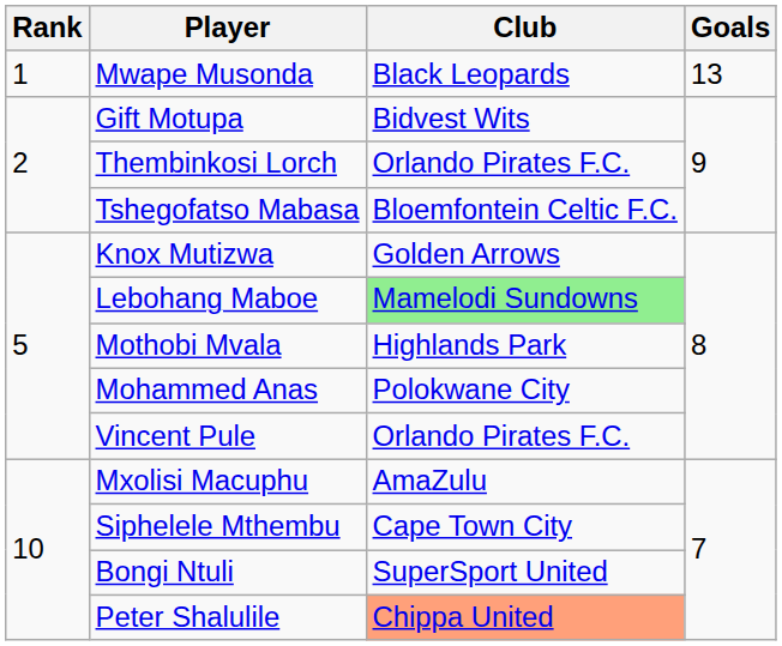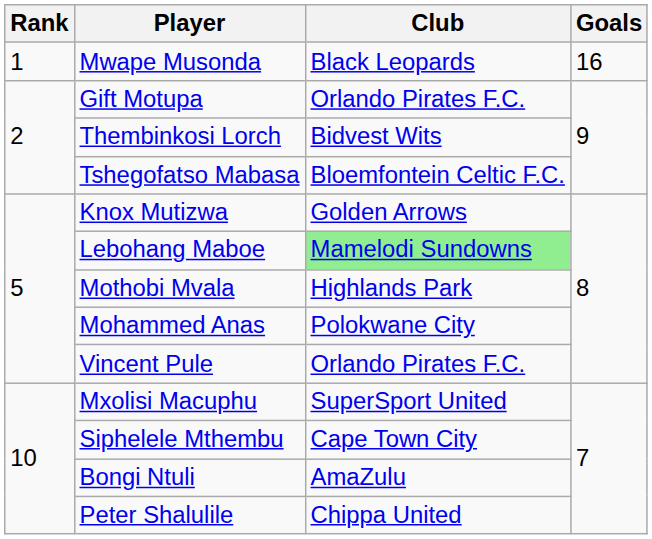 <table class="wikitable sortable">
 <tr>
 <th>Rank</th>
 <th>Player</th>
 <th>Club</th>
 <th>Goals</th>
 </tr>
 <tr>
 <td>1</td>
 <td> <a href='#'>Mwape Musonda</a></td>
 <td><a href='#'>Black Leopards</a></td>
-<td>13</td>
+<td>16</td>
 </tr>
 <tr>
 <td rowspan="3">2</td>
 <td> <a href='#'>Gift Motupa</a></td>
-<td><a href='#'>Bidvest Wits</a></td>
+<td><a href='#'>Orlando Pirates F.C.</a></td>
 <td rowspan="3">9</td>
 </tr>
 <tr>
 <td> <a href='#'>Thembinkosi Lorch</a></td>
-<td><a href='#'>Orlando Pirates F.C.</a></td>
+<td><a href='#'>Bidvest Wits</a></td>
 </tr>
 <tr>
 <td> <a href='#'>Tshegofatso Mabasa</a></td>
 <td><a href='#'>Bloemfontein Celtic F.C.</a></td>
 </tr>
 <tr>
 <td rowspan=5>5</td>
 <td> <a href='#'>Knox Mutizwa</a></td>
 <td><a href='#'>Golden Arrows</a></td>
 <td rowspan=5>8</td>
 </tr>
 <tr>
 <td> <a href='#'>Lebohang Maboe</a></td>
 <td style="background: lightgreen;"><a href='#'>Mamelodi Sundowns</a></td>
 </tr>
 <tr>
 <td> <a href='#'>Mothobi Mvala</a></td>
 <td><a href='#'>Highlands Park</a></td>
 </tr>
 <tr>
 <td> <a href='#'>Mohammed Anas</a></td>
 <td><a href='#'>Polokwane City</a></td>
 </tr>
 <tr>
 <td> <a href='#'>Vincent Pule</a></td>
 <td><a href='#'>Orlando Pirates F.C.</a></td>
 </tr>
 <tr>
 <td rowspan=4>10</td>
 <td> <a href='#'>Mxolisi Macuphu</a></td>
-<td><a href='#'>AmaZulu</a></td>
+<td><a href='#'>SuperSport United</a></td>
 <td rowspan=4>7</td>
 </tr>
 <tr>
 <td> <a href='#'>Siphelele Mthembu</a></td>
 <td><a href='#'>Cape Town City</a></td>
 </tr>
 <tr>
 <td> <a href='#'>Bongi Ntuli</a></td>
-<td><a href='#'>SuperSport United</a></td>
+<td><a href='#'>AmaZulu</a></td>
 </tr>
 <tr>
 <td> <a href='#'>Peter Shalulile</a></td>
-<td style="background: lightsalmon;"><a href='#'>Chippa United</a></td>
+<td><a href='#'>Chippa United</a></td>
 </tr>
 </table>
